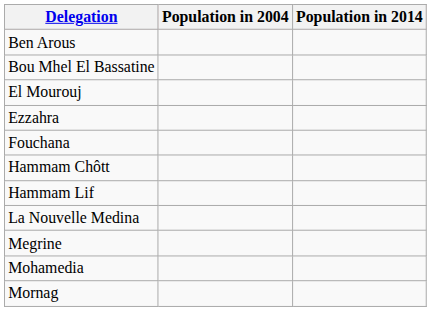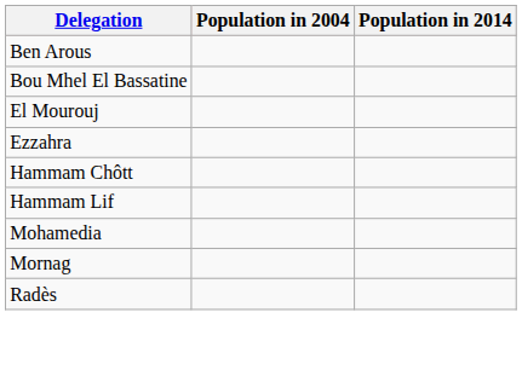 <table class="wikitable sortable">
 <tr align="center" bgcolor="#ffbbbb">
 <th><a href='#'>Delegation</a></th>
 <th>Population in 2004</th>
 <th>Population in 2014</th>
 </tr>
 <tr>
 <td>Ben Arous</td>
 <td></td>
 <td></td>
 </tr>
 <tr>
 <td>Bou Mhel El Bassatine</td>
 <td></td>
 <td></td>
 </tr>
 <tr>
 <td>El Mourouj</td>
 <td></td>
 <td></td>
 </tr>
 <tr>
 <td>Ezzahra</td>
 <td></td>
 <td></td>
 </tr>
 <tr>
-<td>Fouchana</td>
-<td></td>
-<td></td>
-</tr>
-<tr>
 <td>Hammam Chôtt</td>
 <td></td>
 <td></td>
 </tr>
 <tr>
 <td>Hammam Lif</td>
-<td></td>
-<td></td>
-</tr>
-<tr>
-<td>La Nouvelle Medina</td>
-<td></td>
-<td></td>
-</tr>
-<tr>
-<td>Megrine</td>
 <td></td>
 <td></td>
 </tr>
 <tr>
 <td>Mohamedia</td>
 <td></td>
 <td></td>
 </tr>
 <tr>
 <td>Mornag</td>
 <td></td>
 <td></td>
 </tr>
+<tr>
+<td>Radès</td>
+<td></td>
+<td></td>
+</tr>
 </table>
